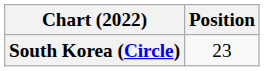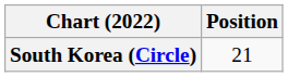 <table class="wikitable plainrowheaders" style="text-align:center">
 <tr>
 <th>Chart (2022)</th>
 <th>Position</th>
 </tr>
 <tr>
 <th scope="row">South Korea (<a href='#'>Circle</a>)</th>
-<td>23</td>
+<td>21</td>
 </tr>
 </table>
